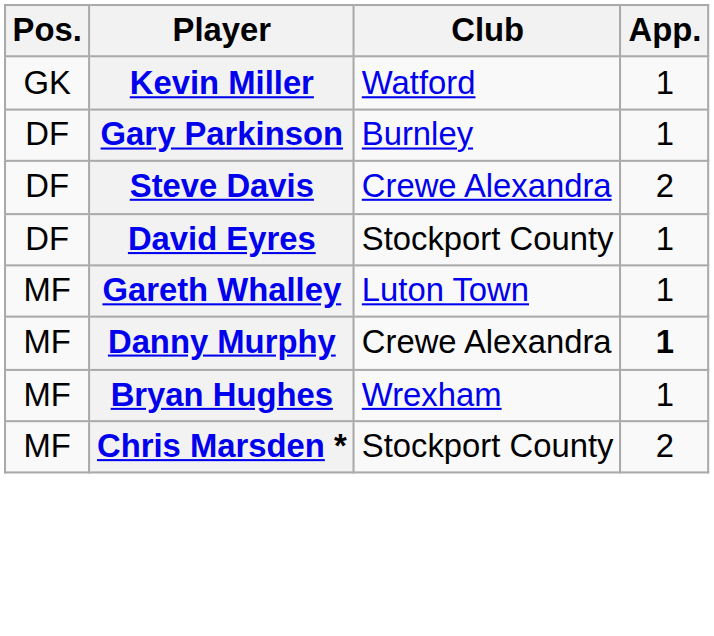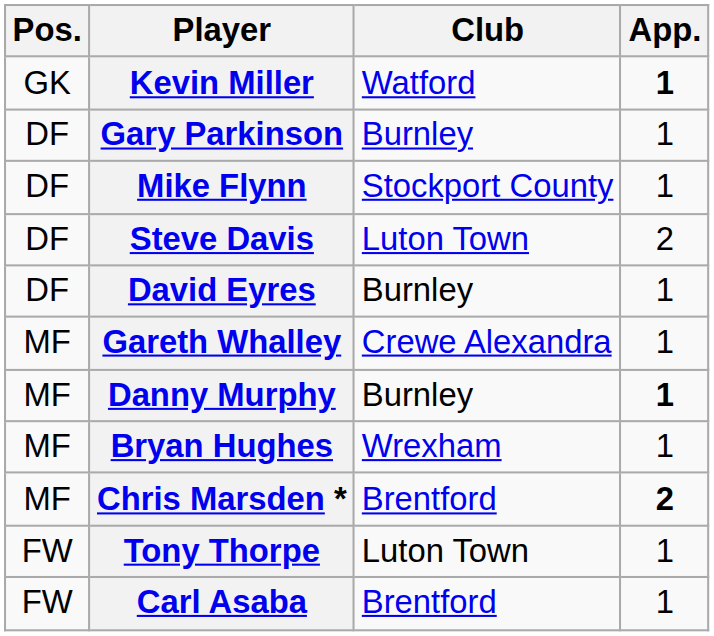 <table class="wikitable plainrowheaders" style="text-align: left">
 <tr>
 <th scope=col>Pos.</th>
 <th scope=col>Player</th>
 <th scope=col>Club</th>
 <th scope=col>App.</th>
 </tr>
 <tr>
 <td style=text-align:center>GK</td>
 <th scope=row><a href='#'>Kevin Miller</a></th>
 <td><a href='#'>Watford</a></td>
-<td style=text-align:center>1</td>
+<td style=text-align:center><strong>1</strong></td>
 </tr>
 <tr>
 <td style=text-align:center>DF</td>
 <th scope=row><a href='#'>Gary Parkinson</a></th>
 <td><a href='#'>Burnley</a></td>
 <td style=text-align:center>1</td>
 </tr>
 <tr>
 <td style=text-align:center>DF</td>
+<th scope=row><a href='#'>Mike Flynn</a></th>
+<td><a href='#'>Stockport County</a></td>
+<td style=text-align:center>1</td>
+</tr>
+<tr>
+<td style=text-align:center>DF</td>
 <th scope=row><a href='#'>Steve Davis</a></th>
-<td><a href='#'>Crewe Alexandra</a></td>
+<td><a href='#'>Luton Town</a></td>
 <td style=text-align:center>2</td>
 </tr>
 <tr>
 <td style=text-align:center>DF</td>
 <th scope=row><a href='#'>David Eyres</a></th>
-<td>Stockport County</td>
+<td>Burnley</td>
 <td style=text-align:center>1</td>
 </tr>
 <tr>
 <td style=text-align:center>MF</td>
 <th scope=row><a href='#'>Gareth Whalley</a></th>
-<td><a href='#'>Luton Town</a></td>
+<td><a href='#'>Crewe Alexandra</a></td>
 <td style=text-align:center>1</td>
 </tr>
 <tr>
 <td style=text-align:center>MF</td>
 <th scope=row><a href='#'>Danny Murphy</a></th>
-<td>Crewe Alexandra</td>
+<td>Burnley</td>
 <td style=text-align:center><strong>1</strong></td>
 </tr>
 <tr>
 <td style=text-align:center>MF</td>
 <th scope=row><a href='#'>Bryan Hughes</a></th>
 <td><a href='#'>Wrexham</a></td>
 <td style=text-align:center>1</td>
 </tr>
 <tr>
 <td style=text-align:center>MF</td>
 <th scope=row><a href='#'>Chris Marsden</a> *</th>
-<td>Stockport County</td>
-<td style=text-align:center>2</td>
+<td><a href='#'>Brentford</a></td>
+<td style=text-align:center><strong>2</strong></td>
+</tr>
+<tr>
+<td style=text-align:center>FW</td>
+<th scope=row><a href='#'>Tony Thorpe</a></th>
+<td>Luton Town</td>
+<td style=text-align:center>1</td>
+</tr>
+<tr>
+<td style=text-align:center>FW</td>
+<th scope=row><a href='#'>Carl Asaba</a></th>
+<td><a href='#'>Brentford</a></td>
+<td style=text-align:center>1</td>
 </tr>
 </table>
